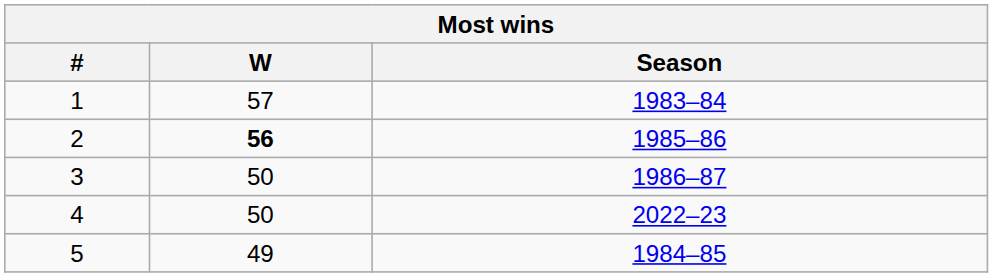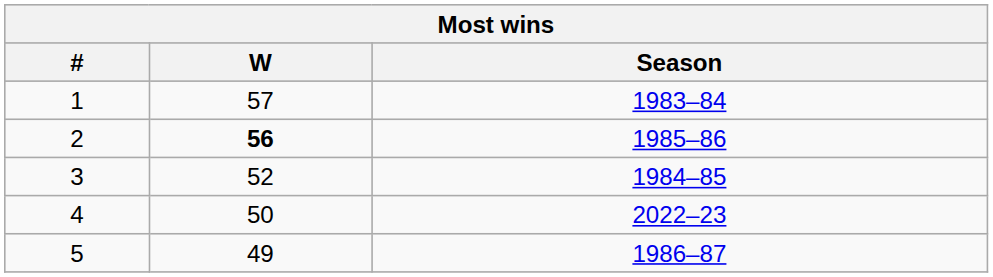 <table class="wikitable" style="text-align: center; font-size: 95%" width="70%">
 <tr>
 <th colspan="3">Most wins</th>
 </tr>
 <tr>
 <th>#</th>
 <th>W</th>
 <th>Season</th>
 </tr>
 <tr>
 <td>1</td>
 <td>57</td>
 <td><a href='#'>1983–84</a></td>
 </tr>
 <tr>
 <td>2</td>
 <td><strong>56</strong></td>
 <td><a href='#'>1985–86</a></td>
 </tr>
 <tr>
 <td>3</td>
-<td>50</td>
-<td><a href='#'>1986–87</a></td>
+<td>52</td>
+<td><a href='#'>1984–85</a></td>
 </tr>
 <tr>
 <td>4</td>
 <td>50</td>
 <td><a href='#'>2022–23</a></td>
 </tr>
 <tr>
 <td>5</td>
 <td>49</td>
-<td><a href='#'>1984–85</a></td>
+<td><a href='#'>1986–87</a></td>
 </tr>
 </table>
